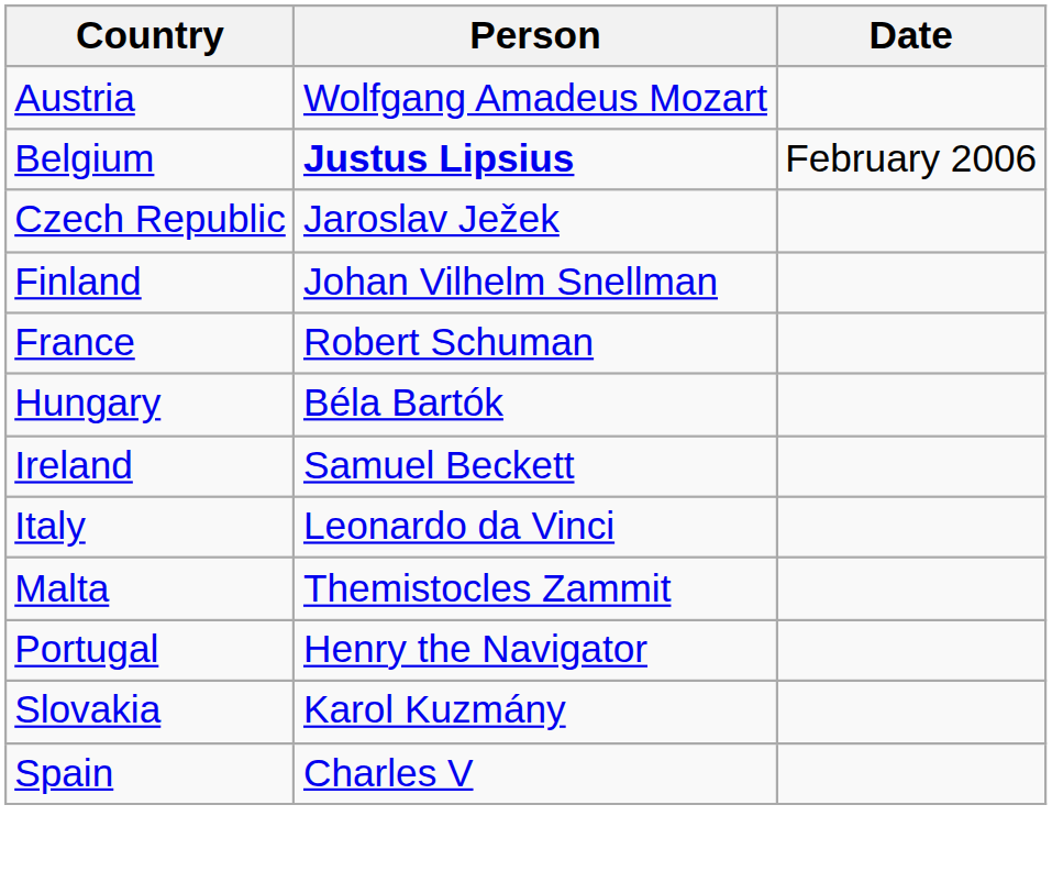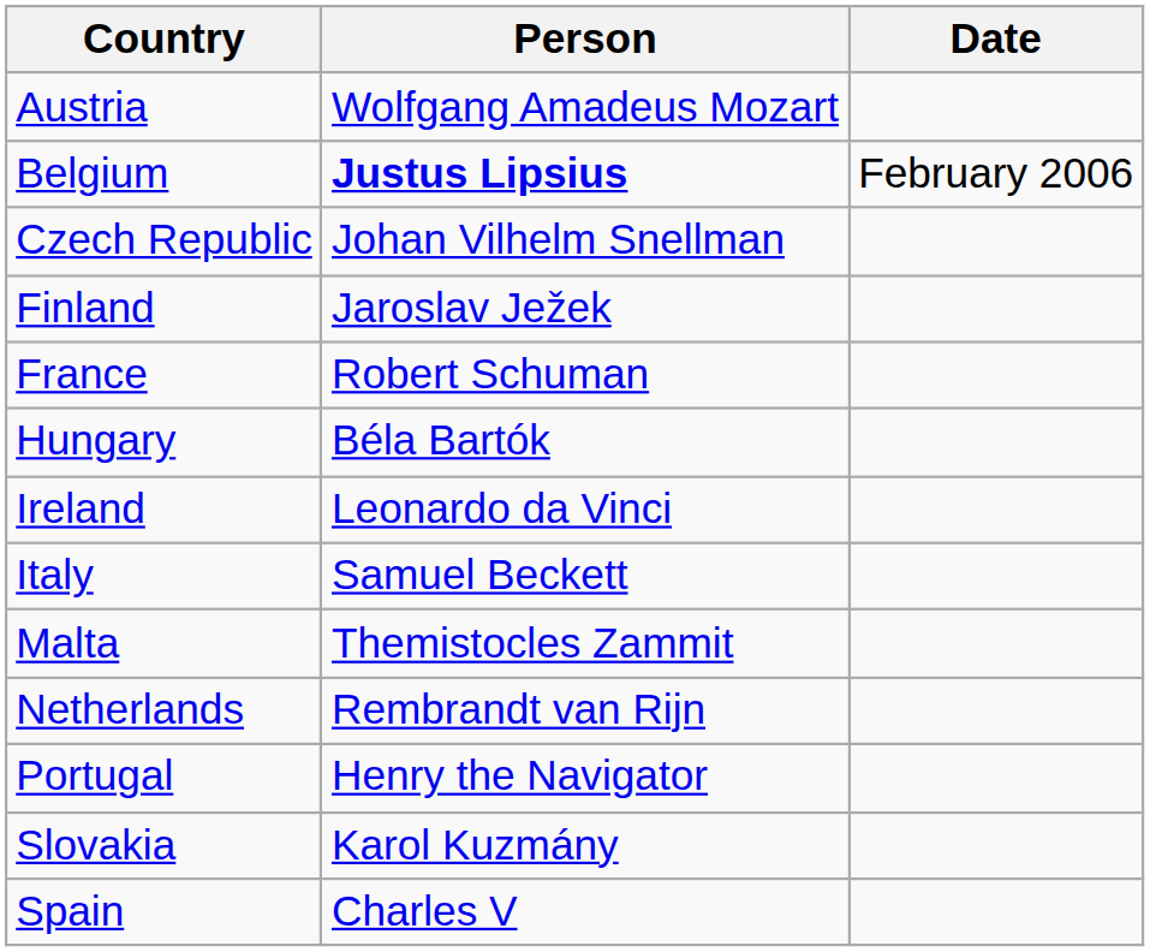 <table class="wikitable" border="1">
 <tr>
 <th>Country</th>
 <th>Person</th>
 <th>Date</th>
 </tr>
 <tr>
 <td><a href='#'>Austria</a></td>
 <td><a href='#'>Wolfgang Amadeus Mozart</a></td>
 <td></td>
 </tr>
 <tr>
 <td><a href='#'>Belgium</a></td>
 <td><strong><a href='#'>Justus Lipsius</a></strong></td>
 <td>February 2006</td>
 </tr>
 <tr>
 <td><a href='#'>Czech Republic</a></td>
-<td><a href='#'>Jaroslav Ježek</a></td>
+<td><a href='#'>Johan Vilhelm Snellman</a></td>
 <td></td>
 </tr>
 <tr>
 <td><a href='#'>Finland</a></td>
-<td><a href='#'>Johan Vilhelm Snellman</a></td>
+<td><a href='#'>Jaroslav Ježek</a></td>
 <td></td>
 </tr>
 <tr>
 <td><a href='#'>France</a></td>
 <td><a href='#'>Robert Schuman</a></td>
 <td></td>
 </tr>
 <tr>
 <td><a href='#'>Hungary</a></td>
 <td><a href='#'>Béla Bartók</a></td>
 <td></td>
 </tr>
 <tr>
 <td><a href='#'>Ireland</a></td>
-<td><a href='#'>Samuel Beckett</a></td>
+<td><a href='#'>Leonardo da Vinci</a></td>
 <td></td>
 </tr>
 <tr>
 <td><a href='#'>Italy</a></td>
-<td><a href='#'>Leonardo da Vinci</a></td>
+<td><a href='#'>Samuel Beckett</a></td>
 <td></td>
 </tr>
 <tr>
 <td><a href='#'>Malta</a></td>
 <td><a href='#'>Themistocles Zammit</a></td>
+<td></td>
+</tr>
+<tr>
+<td><a href='#'>Netherlands</a></td>
+<td><a href='#'>Rembrandt van Rijn</a></td>
 <td></td>
 </tr>
 <tr>
 <td><a href='#'>Portugal</a></td>
 <td><a href='#'>Henry the Navigator</a></td>
 <td></td>
 </tr>
 <tr>
 <td><a href='#'>Slovakia</a></td>
 <td><a href='#'>Karol Kuzmány</a></td>
 <td></td>
 </tr>
 <tr>
 <td><a href='#'>Spain</a></td>
 <td><a href='#'>Charles V</a></td>
 <td></td>
 </tr>
 </table>
